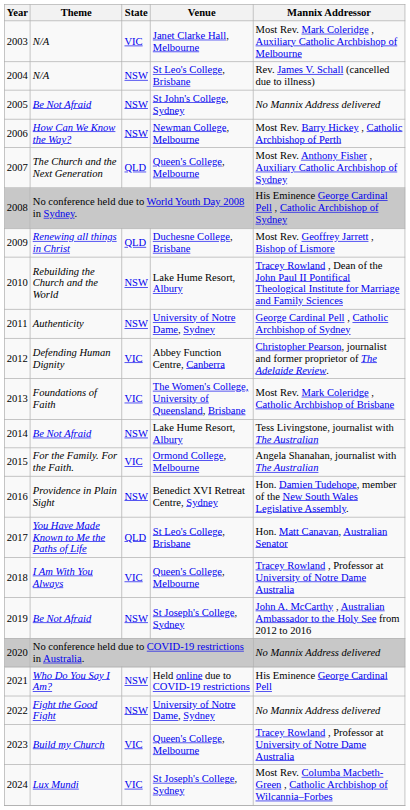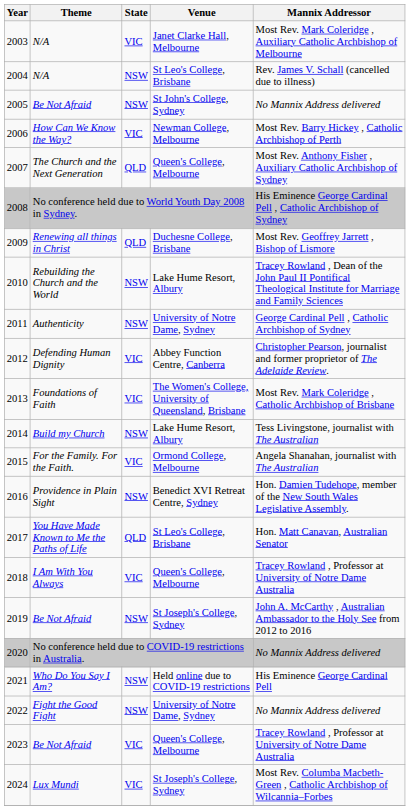 <table class="wikitable sortable">
 <tr>
 <th>Year</th>
 <th>Theme</th>
 <th>State</th>
 <th>Venue</th>
 <th>Mannix Addressor</th>
 </tr>
 <tr>
 <td>2003</td>
 <td><em> N/A</em></td>
 <td> <a href='#'>VIC</a></td>
 <td><a href='#'>Janet Clarke Hall</a>, <a href='#'>Melbourne</a></td>
 <td>Most Rev. <a href='#'>Mark Coleridge</a> , <a href='#'>Auxiliary Catholic Archbishop of Melbourne</a></td>
 </tr>
 <tr>
 <td>2004</td>
 <td><em>N/A</em></td>
 <td> <a href='#'>NSW</a></td>
 <td><a href='#'>St Leo's College</a>, <a href='#'>Brisbane</a></td>
 <td>Rev. <a href='#'>James V. Schall</a>  (cancelled due to illness)</td>
 </tr>
 <tr>
 <td>2005</td>
 <td><a href='#'><em>Be Not Afraid</em></a></td>
 <td> <a href='#'>NSW</a></td>
 <td><a href='#'>St John's College</a>, <a href='#'>Sydney</a></td>
 <td><em>No Mannix Address delivered</em></td>
 </tr>
 <tr>
 <td>2006</td>
 <td><a href='#'><em>How Can We Know the Way?</em></a></td>
-<td> <a href='#'>NSW</a></td>
+<td> <a href='#'>VIC</a></td>
 <td><a href='#'>Newman College</a>, <a href='#'>Melbourne</a></td>
 <td>Most Rev. <a href='#'>Barry Hickey</a>  , <a href='#'>Catholic Archbishop of Perth</a></td>
 </tr>
 <tr>
 <td>2007</td>
 <td><em>The Church and the Next Generation</em></td>
 <td> <a href='#'>QLD</a></td>
 <td><a href='#'>Queen's College</a>, <a href='#'>Melbourne</a></td>
 <td>Most Rev. <a href='#'>Anthony Fisher</a> , <a href='#'>Auxiliary Catholic Archbishop of Sydney</a></td>
 </tr>
 <tr style="background:#C8C8C8">
 <td>2008</td>
 <td colspan="3">No conference held due to <a href='#'>World Youth Day 2008</a> in <a href='#'>Sydney</a>.</td>
 <td>His Eminence <a href='#'>George Cardinal Pell</a> , <a href='#'>Catholic Archbishop of Sydney</a></td>
 </tr>
 <tr>
 <td>2009</td>
 <td><a href='#'><em>Renewing all things in Christ</em></a></td>
 <td> <a href='#'>QLD</a></td>
 <td><a href='#'>Duchesne College</a>, <a href='#'>Brisbane</a></td>
 <td>Most Rev. <a href='#'>Geoffrey Jarrett</a> , <a href='#'>Bishop of Lismore</a></td>
 </tr>
 <tr>
 <td>2010</td>
 <td><em>Rebuilding the Church and the World</em></td>
 <td> <a href='#'>NSW</a></td>
 <td>Lake Hume Resort, <a href='#'>Albury</a></td>
 <td><a href='#'>Tracey Rowland</a> , Dean of the <a href='#'>John Paul II Pontifical Theological Institute for Marriage and Family Sciences</a></td>
 </tr>
 <tr>
 <td>2011</td>
 <td><em>Authenticity</em></td>
 <td> <a href='#'>NSW</a></td>
 <td><a href='#'>University of Notre Dame</a>, <a href='#'>Sydney</a></td>
 <td><a href='#'>George Cardinal Pell</a> , <a href='#'>Catholic Archbishop of Sydney</a></td>
 </tr>
 <tr>
 <td>2012</td>
 <td><em>Defending Human Dignity</em></td>
 <td> <a href='#'>VIC</a></td>
 <td>Abbey Function Centre, <a href='#'>Canberra</a></td>
 <td><a href='#'>Christopher Pearson</a>, journalist and former proprietor of <a href='#'><em>The Adelaide Review</em></a>.</td>
 </tr>
 <tr>
 <td>2013</td>
 <td><em>Foundations of Faith</em></td>
 <td> <a href='#'>VIC</a></td>
 <td><a href='#'>The Women's College, University of Queensland</a>, <a href='#'>Brisbane</a></td>
 <td>Most Rev. <a href='#'>Mark Coleridge</a> , <a href='#'>Catholic Archbishop of Brisbane</a></td>
 </tr>
 <tr>
 <td>2014</td>
-<td><a href='#'><em>Be Not Afraid</em></a></td>
+<td><a href='#'><em>Build my Church</em></a></td>
 <td> <a href='#'>NSW</a></td>
 <td>Lake Hume Resort, <a href='#'>Albury</a></td>
 <td>Tess Livingstone, journalist with <a href='#'><em>The Australian</em></a></td>
 </tr>
 <tr>
 <td>2015</td>
 <td><em>For the Family. For the Faith.</em></td>
 <td> <a href='#'>VIC</a></td>
 <td><a href='#'>Ormond College</a>, <a href='#'>Melbourne</a></td>
 <td>Angela Shanahan, journalist with <a href='#'><em>The Australian</em></a></td>
 </tr>
 <tr>
 <td>2016</td>
 <td><em>Providence in Plain Sight</em></td>
 <td> <a href='#'>NSW</a></td>
 <td>Benedict XVI Retreat Centre, <a href='#'>Sydney</a></td>
 <td>Hon. <a href='#'>Damien Tudehope</a>, member of the <a href='#'>New South Wales Legislative Assembly</a>.</td>
 </tr>
 <tr>
 <td>2017</td>
 <td><a href='#'><em>You Have Made Known to Me the Paths of Life</em></a></td>
 <td> <a href='#'>QLD</a></td>
 <td><a href='#'>St Leo's College</a>, <a href='#'>Brisbane</a></td>
 <td>Hon. <a href='#'>Matt Canavan</a>, <a href='#'>Australian Senator</a></td>
 </tr>
 <tr>
 <td>2018</td>
 <td><a href='#'><em>I Am With You Always</em></a></td>
 <td> <a href='#'>VIC</a></td>
 <td><a href='#'>Queen's College</a>, <a href='#'>Melbourne</a></td>
 <td><a href='#'>Tracey Rowland</a> , Professor at <a href='#'>University of Notre Dame Australia</a></td>
 </tr>
 <tr>
 <td>2019</td>
 <td><a href='#'><em>Be Not Afraid</em></a></td>
 <td> <a href='#'>NSW</a></td>
 <td><a href='#'>St Joseph's College</a>, <a href='#'>Sydney</a></td>
 <td><a href='#'>John A. McCarthy</a>  , <a href='#'>Australian Ambassador to the Holy See</a> from 2012 to 2016</td>
 </tr>
 <tr style="background:#C8C8C8">
 <td>2020</td>
 <td colspan="3">No conference held due to <a href='#'>COVID-19 restrictions</a> in <a href='#'>Australia</a>.</td>
 <td><em>No Mannix Address delivered</em></td>
 </tr>
 <tr>
 <td>2021</td>
 <td><a href='#'><em>Who Do You Say I Am?</em></a></td>
 <td> <a href='#'>NSW</a></td>
 <td>Held <a href='#'>online</a> due to <a href='#'>COVID-19 restrictions</a></td>
 <td>His Eminence <a href='#'>George Cardinal Pell</a> </td>
 </tr>
 <tr>
 <td>2022</td>
 <td><a href='#'><em>Fight the Good Fight</em></a></td>
 <td> <a href='#'>NSW</a></td>
 <td><a href='#'>University of Notre Dame</a>, <a href='#'>Sydney</a></td>
 <td><em>No Mannix Address delivered</em></td>
 </tr>
 <tr>
 <td>2023</td>
-<td><a href='#'><em>Build my Church</em></a></td>
+<td><a href='#'><em>Be Not Afraid</em></a></td>
 <td> <a href='#'>VIC</a></td>
 <td><a href='#'>Queen's College</a>, <a href='#'>Melbourne</a></td>
 <td><a href='#'>Tracey Rowland</a> , Professor at <a href='#'>University of Notre Dame Australia</a></td>
 </tr>
 <tr>
 <td>2024</td>
 <td><a href='#'><em>Lux Mundi</em></a></td>
 <td> <a href='#'>VIC</a></td>
 <td><a href='#'>St Joseph's College</a>, <a href='#'>Sydney</a></td>
 <td>Most Rev. <a href='#'>Columba Macbeth-Green</a> , <a href='#'>Catholic Archbishop of Wilcannia–Forbes</a></td>
 </tr>
 <tr>
 </tr>
 </table>
